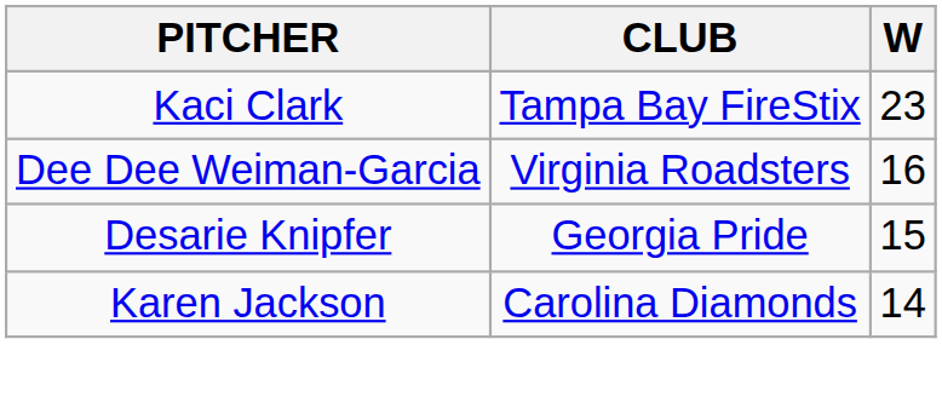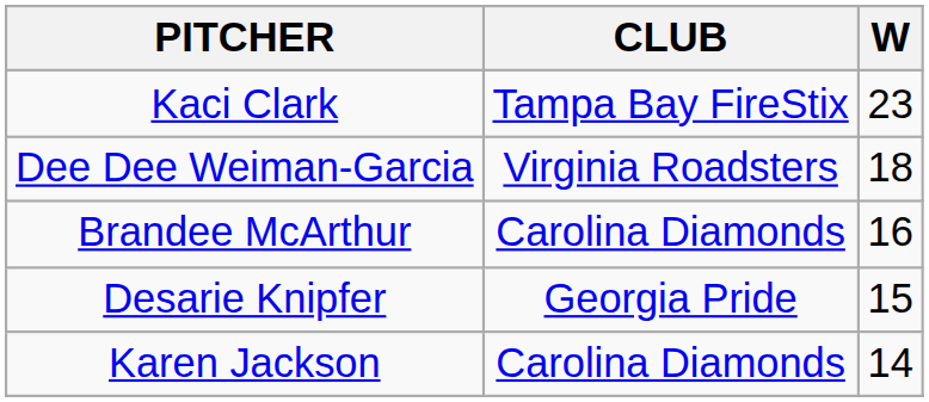 <table class="wikitable" style="text-align:center;">
 <tr>
 <th>PITCHER</th>
 <th>CLUB</th>
 <th>W</th>
 </tr>
 <tr>
 <td><a href='#'>Kaci Clark</a></td>
 <td><a href='#'>Tampa Bay FireStix</a></td>
 <td>23</td>
 </tr>
 <tr>
 <td><a href='#'>Dee Dee Weiman-Garcia</a></td>
 <td><a href='#'>Virginia Roadsters</a></td>
+<td>18</td>
+</tr>
+<tr>
+<td><a href='#'>Brandee McArthur</a></td>
+<td><a href='#'>Carolina Diamonds</a></td>
 <td>16</td>
 </tr>
 <tr>
 <td><a href='#'>Desarie Knipfer</a></td>
 <td><a href='#'>Georgia Pride</a></td>
 <td>15</td>
 </tr>
 <tr>
 <td><a href='#'>Karen Jackson</a></td>
 <td><a href='#'>Carolina Diamonds</a></td>
 <td>14</td>
 </tr>
 </table>
